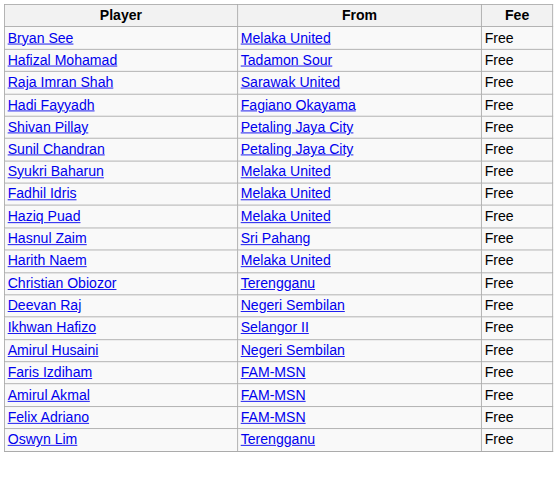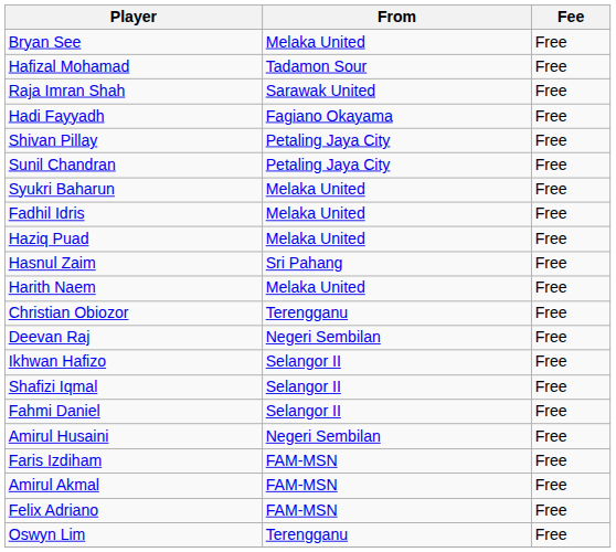 <table class="wikitable" style="text-align:left; font-size:100%;width:100%;">
 <tr>
 <th style="background:; color:;">Player</th>
 <th style="background:; color:;">From</th>
 <th style="background:; color:;">Fee</th>
 </tr>
 <tr>
 <td> <a href='#'>Bryan See</a></td>
 <td> <a href='#'>Melaka United</a></td>
 <td>Free</td>
 </tr>
 <tr>
 <td> <a href='#'>Hafizal Mohamad</a></td>
 <td> <a href='#'>Tadamon Sour</a></td>
 <td>Free</td>
 </tr>
 <tr>
 <td> <a href='#'>Raja Imran Shah</a></td>
 <td> <a href='#'>Sarawak United</a></td>
 <td>Free</td>
 </tr>
 <tr>
 <td> <a href='#'>Hadi Fayyadh</a></td>
 <td> <a href='#'>Fagiano Okayama</a></td>
 <td>Free</td>
 </tr>
 <tr>
 <td> <a href='#'>Shivan Pillay</a></td>
 <td> <a href='#'>Petaling Jaya City</a></td>
 <td>Free</td>
 </tr>
 <tr>
 <td> <a href='#'>Sunil Chandran</a></td>
 <td> <a href='#'>Petaling Jaya City</a></td>
 <td>Free</td>
 </tr>
 <tr>
 <td> <a href='#'>Syukri Baharun</a></td>
 <td> <a href='#'>Melaka United</a></td>
 <td>Free</td>
 </tr>
 <tr>
 <td> <a href='#'>Fadhil Idris</a></td>
 <td> <a href='#'>Melaka United</a></td>
 <td>Free</td>
 </tr>
 <tr>
 <td> <a href='#'>Haziq Puad</a></td>
 <td> <a href='#'>Melaka United</a></td>
 <td>Free</td>
 </tr>
 <tr>
 <td> <a href='#'>Hasnul Zaim</a></td>
 <td> <a href='#'>Sri Pahang</a></td>
 <td>Free</td>
 </tr>
 <tr>
 <td> <a href='#'>Harith Naem</a></td>
 <td> <a href='#'>Melaka United</a></td>
 <td>Free</td>
 </tr>
 <tr>
 <td> <a href='#'>Christian Obiozor</a></td>
 <td> <a href='#'>Terengganu</a></td>
 <td>Free</td>
 </tr>
 <tr>
 <td> <a href='#'>Deevan Raj</a></td>
 <td> <a href='#'>Negeri Sembilan</a></td>
 <td>Free</td>
 </tr>
 <tr>
 <td> <a href='#'>Ikhwan Hafizo</a></td>
 <td> <a href='#'>Selangor II</a></td>
 <td>Free</td>
 </tr>
 <tr>
+<td> <a href='#'>Shafizi Iqmal</a></td>
+<td> <a href='#'>Selangor II</a></td>
+<td>Free</td>
+</tr>
+<tr>
+<td> <a href='#'>Fahmi Daniel</a></td>
+<td> <a href='#'>Selangor II</a></td>
+<td>Free</td>
+</tr>
+<tr>
 <td> <a href='#'>Amirul Husaini</a></td>
 <td> <a href='#'>Negeri Sembilan</a></td>
 <td>Free</td>
 </tr>
 <tr>
 <td> <a href='#'>Faris Izdiham</a></td>
 <td> <a href='#'>FAM-MSN</a></td>
 <td>Free</td>
 </tr>
 <tr>
 <td> <a href='#'>Amirul Akmal</a></td>
 <td> <a href='#'>FAM-MSN</a></td>
 <td>Free</td>
 </tr>
 <tr>
 <td> <a href='#'>Felix Adriano</a></td>
 <td> <a href='#'>FAM-MSN</a></td>
 <td>Free</td>
 </tr>
 <tr>
 <td> <a href='#'>Oswyn Lim</a></td>
 <td> <a href='#'>Terengganu</a></td>
 <td>Free</td>
 </tr>
 <tr>
 </tr>
 </table>
